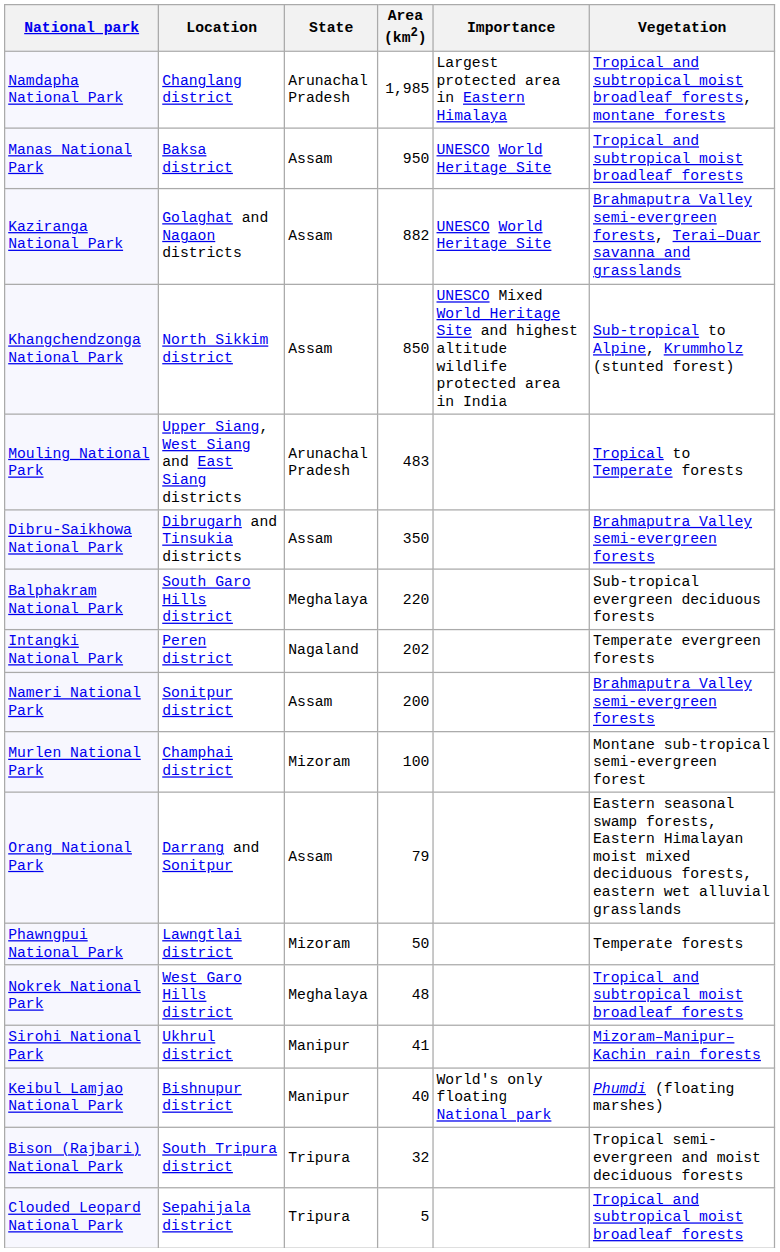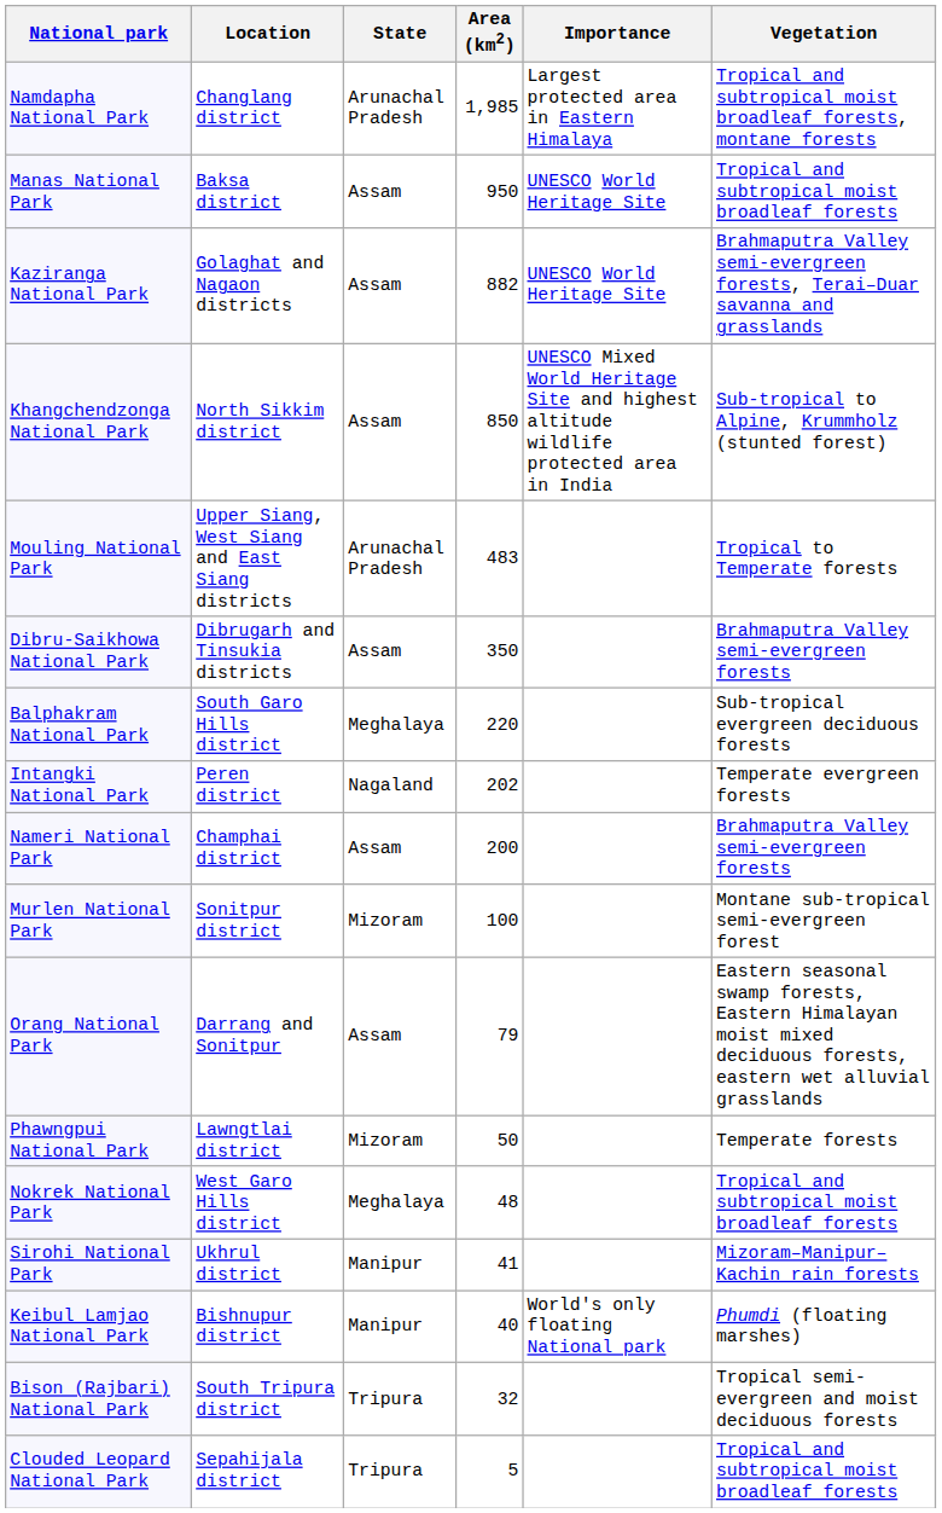 <table class="sortable wikitable" style="font-size:0.9em; background:#fff;">
 <tr>
 <th><a href='#'>National park</a></th>
 <th>Location</th>
 <th>State</th>
 <th>Area (km<sup>2</sup>)</th>
 <th>Importance</th>
 <th>Vegetation</th>
 </tr>
 <tr>
 <td style="background:#f7f7fe;width:20%;"><a href='#'>Namdapha National Park</a></td>
 <td><a href='#'>Changlang district</a></td>
 <td>Arunachal Pradesh</td>
 <td style="text-align:right;">1,985</td>
 <td>Largest protected area in <a href='#'>Eastern Himalaya</a></td>
 <td><a href='#'>Tropical and subtropical moist broadleaf forests</a>, <a href='#'>montane forests</a></td>
 </tr>
 <tr>
 <td style="background:#f7f7fe;"><a href='#'>Manas National Park</a></td>
 <td><a href='#'>Baksa district</a></td>
 <td>Assam</td>
 <td align="right">950</td>
 <td><a href='#'>UNESCO</a> <a href='#'>World Heritage Site</a></td>
 <td><a href='#'>Tropical and subtropical moist broadleaf forests</a></td>
 </tr>
 <tr>
 <td style="background:#f7f7fe;"><a href='#'>Kaziranga National Park</a></td>
 <td><a href='#'>Golaghat</a> and <a href='#'>Nagaon</a> districts</td>
 <td>Assam</td>
 <td align="right"> 882</td>
 <td><a href='#'>UNESCO</a> <a href='#'>World Heritage Site</a></td>
 <td><a href='#'>Brahmaputra Valley semi-evergreen forests</a>, <a href='#'>Terai–Duar savanna and grasslands</a></td>
 </tr>
 <tr>
 <td style="background:#f7f7fe;"><a href='#'>Khangchendzonga National Park</a></td>
 <td><a href='#'>North Sikkim district</a></td>
 <td>Assam</td>
 <td align="right">850</td>
 <td><a href='#'>UNESCO</a> Mixed <a href='#'>World Heritage Site</a> and highest altitude wildlife protected area in India</td>
 <td><a href='#'>Sub-tropical</a> to <a href='#'>Alpine</a>, <a href='#'>Krummholz</a> (stunted forest)</td>
 </tr>
 <tr>
 <td style="background:#f7f7fe;"><a href='#'>Mouling National Park</a></td>
 <td><a href='#'>Upper Siang</a>, <a href='#'>West Siang</a> and <a href='#'>East Siang</a> districts</td>
 <td>Arunachal Pradesh</td>
 <td align="right">483</td>
 <td></td>
 <td><a href='#'>Tropical</a> to <a href='#'>Temperate</a> forests</td>
 </tr>
 <tr>
 <td style="background:#f7f7fe;"><a href='#'>Dibru-Saikhowa National Park</a></td>
 <td><a href='#'>Dibrugarh</a> and <a href='#'>Tinsukia</a> districts</td>
 <td>Assam</td>
 <td align="right">350</td>
 <td></td>
 <td><a href='#'>Brahmaputra Valley semi-evergreen forests</a></td>
 </tr>
 <tr>
 <td style="background:#f7f7fe;"><a href='#'>Balphakram National Park</a></td>
 <td><a href='#'>South Garo Hills district</a></td>
 <td>Meghalaya</td>
 <td align="right">220</td>
 <td></td>
 <td>Sub-tropical evergreen deciduous forests</td>
 </tr>
 <tr>
 <td style="background:#f7f7fe;"><a href='#'>Intangki National Park</a></td>
 <td><a href='#'>Peren district</a></td>
 <td>Nagaland</td>
 <td align="right">202</td>
 <td></td>
 <td>Temperate evergreen forests</td>
 </tr>
 <tr>
 <td style="background:#f7f7fe;"><a href='#'>Nameri National Park</a></td>
-<td><a href='#'>Sonitpur district</a></td>
+<td><a href='#'>Champhai district</a></td>
 <td>Assam</td>
 <td align="right">200</td>
 <td></td>
 <td><a href='#'>Brahmaputra Valley semi-evergreen forests</a></td>
 </tr>
 <tr>
 <td style="background:#f7f7fe;"><a href='#'>Murlen National Park</a></td>
-<td><a href='#'>Champhai district</a></td>
+<td><a href='#'>Sonitpur district</a></td>
 <td>Mizoram</td>
 <td align="right">100</td>
 <td></td>
 <td>Montane sub-tropical semi-evergreen forest</td>
 </tr>
 <tr>
 <td style="background:#f7f7fe;"><a href='#'>Orang National Park</a></td>
 <td><a href='#'>Darrang</a> and <a href='#'>Sonitpur</a></td>
 <td>Assam</td>
 <td align="right">79</td>
 <td></td>
 <td>Eastern seasonal swamp forests, Eastern Himalayan moist mixed deciduous forests, eastern wet alluvial grasslands</td>
 </tr>
 <tr>
 <td style="background:#f7f7fe;"><a href='#'>Phawngpui National Park</a></td>
 <td><a href='#'>Lawngtlai district</a></td>
 <td>Mizoram</td>
 <td align="right">50</td>
 <td></td>
 <td>Temperate forests</td>
 </tr>
 <tr>
 <td style="background:#f7f7fe;"><a href='#'>Nokrek National Park</a></td>
 <td><a href='#'>West Garo Hills district</a></td>
 <td>Meghalaya</td>
 <td align="right">48</td>
 <td></td>
 <td><a href='#'>Tropical and subtropical moist broadleaf forests</a></td>
 </tr>
 <tr>
 <td style="background:#f7f7fe;"><a href='#'>Sirohi National Park</a></td>
 <td><a href='#'>Ukhrul district</a></td>
 <td>Manipur</td>
 <td align="right">41</td>
 <td></td>
 <td><a href='#'>Mizoram–Manipur–Kachin rain forests</a></td>
 </tr>
 <tr>
 <td style="background:#f7f7fe;"><a href='#'>Keibul Lamjao National Park</a></td>
 <td><a href='#'>Bishnupur district</a></td>
 <td>Manipur</td>
 <td align="right">40</td>
 <td>World's only floating <a href='#'>National park</a></td>
 <td><em><a href='#'>Phumdi</a></em> (floating marshes)</td>
 </tr>
 <tr>
 <td style="background:#f7f7fe;"><a href='#'>Bison (Rajbari) National Park</a></td>
 <td><a href='#'>South Tripura district</a></td>
 <td>Tripura</td>
 <td align="right">32</td>
 <td></td>
 <td>Tropical semi-evergreen and moist deciduous forests</td>
 </tr>
 <tr>
 <td style="background:#f7f7fe;"><a href='#'>Clouded Leopard National Park</a></td>
 <td><a href='#'>Sepahijala district</a></td>
 <td>Tripura</td>
 <td align="right">5</td>
 <td></td>
 <td><a href='#'>Tropical and subtropical moist broadleaf forests</a></td>
 </tr>
 </table>
